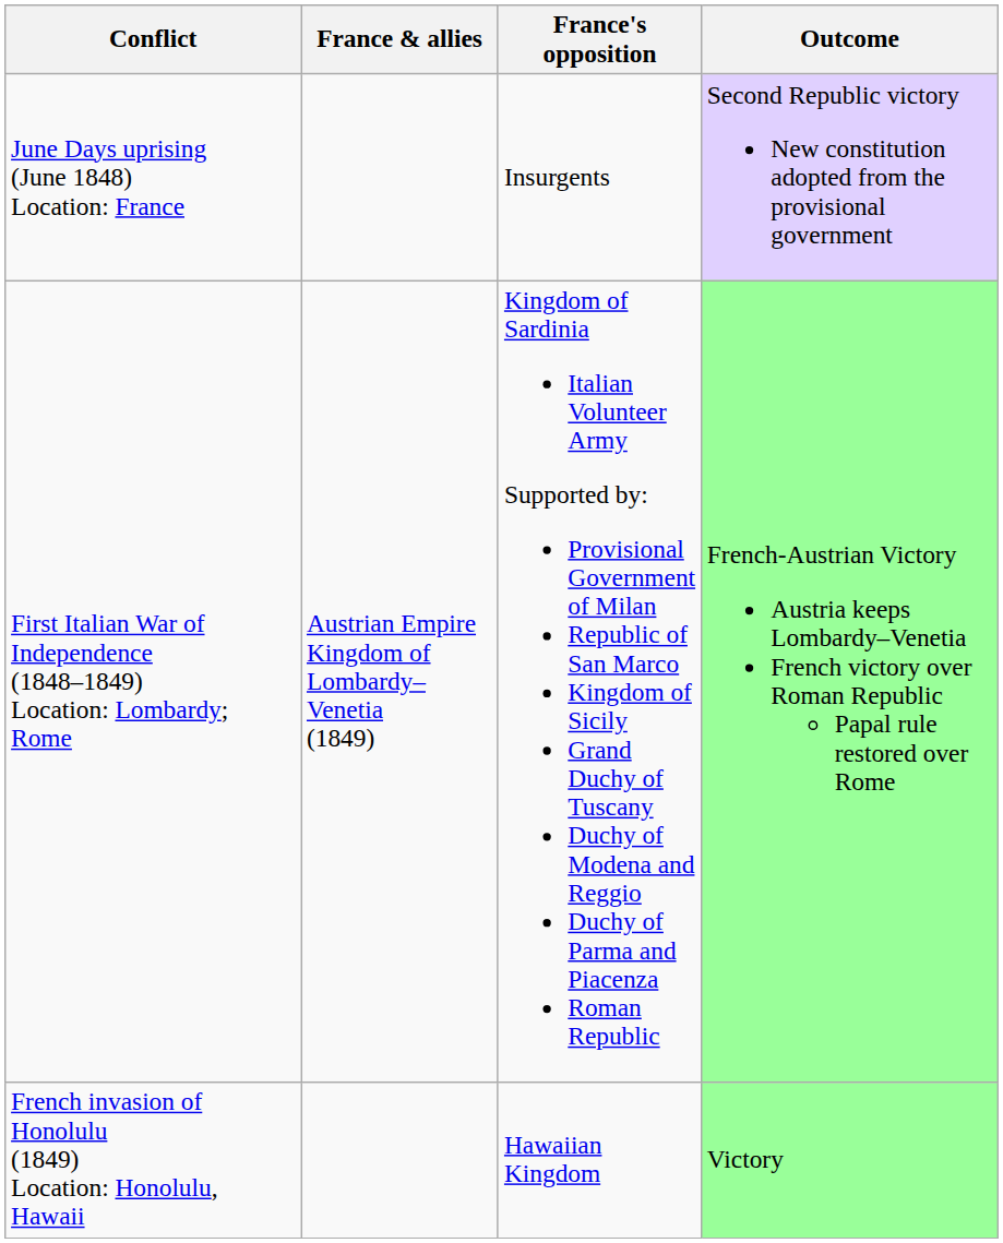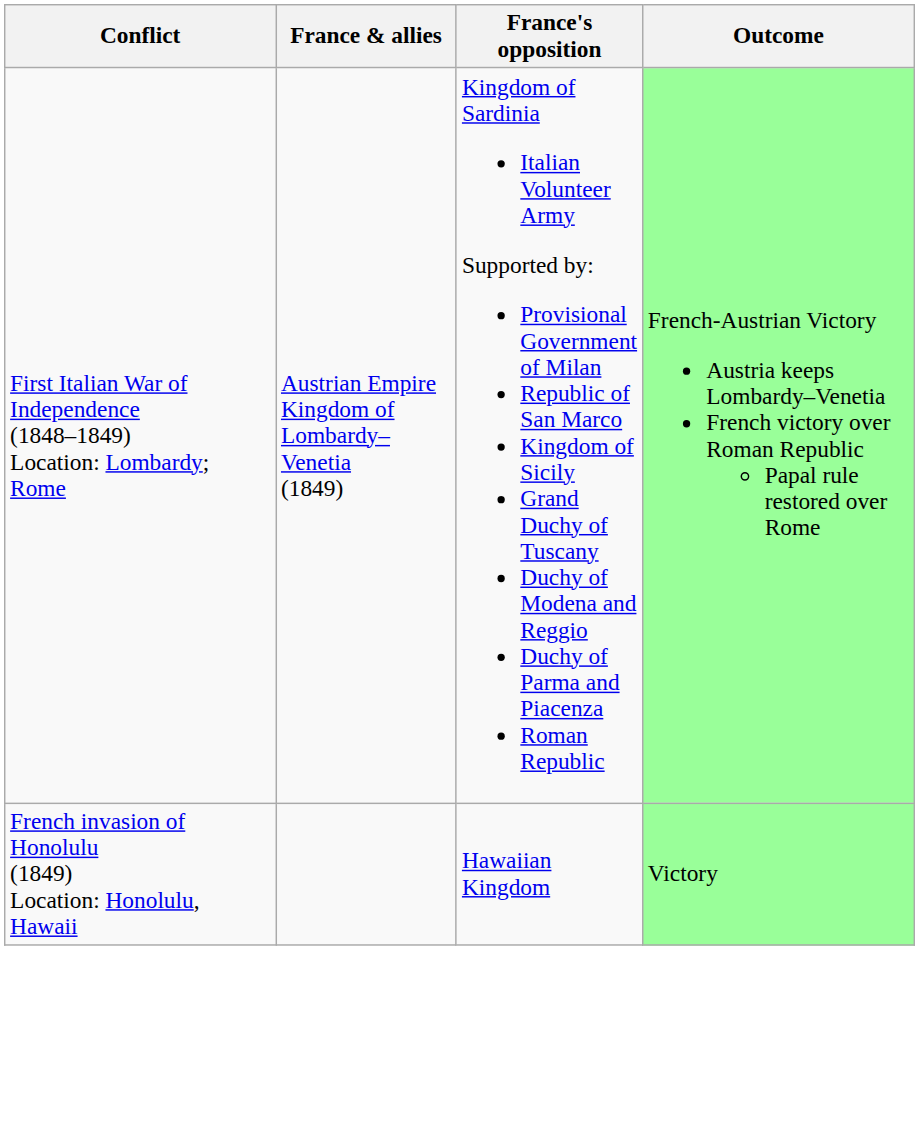 <table class="wikitable sortable" width="100%">
 <tr>
 <th width=30%>Conflict</th>
 <th width=20%>France & allies</th>
 <th width=20%>France's opposition</th>
 <th width=30%>Outcome</th>
-</tr>
-<tr>
-<td><a href='#'>June Days uprising</a><br>(June 1848)<br>Location: <a href='#'>France</a></td>
-<td></td>
-<td>Insurgents</td>
-<td style="background:#E0D0FF">Second Republic victory<br><ul><li>New constitution adopted from the provisional government</li></ul></td>
 </tr>
 <tr>
 <td><a href='#'>First Italian War of Independence</a><br>(1848–1849)<br>Location: <a href='#'>Lombardy</a>; <a href='#'>Rome</a></td>
 <td> <a href='#'>Austrian Empire</a><br> <a href='#'>Kingdom of Lombardy–Venetia</a><br> (1849)</td>
 <td> <a href='#'>Kingdom of Sardinia</a><br><ul><li> <a href='#'>Italian Volunteer Army</a></li></ul>Supported by:<ul><li> <a href='#'>Provisional Government of Milan</a></li><li> <a href='#'>Republic of San Marco</a></li><li> <a href='#'>Kingdom of Sicily</a></li><li> <a href='#'>Grand Duchy of Tuscany</a></li><li> <a href='#'>Duchy of Modena and Reggio</a></li><li> <a href='#'>Duchy of Parma and Piacenza</a></li><li> <a href='#'>Roman Republic</a></li></ul></td>
 <td style="background:#99ff99">French-Austrian Victory<br><ul><li>Austria keeps Lombardy–Venetia</li><li>French victory over Roman Republic<ul><li>Papal rule restored over Rome</li></ul></li></ul></td>
 </tr>
 <tr>
 <td><a href='#'>French invasion of Honolulu</a><br>(1849)<br>Location: <a href='#'>Honolulu</a>, <a href='#'>Hawaii</a></td>
 <td></td>
 <td> <a href='#'>Hawaiian Kingdom</a></td>
 <td style="background:#99ff99">Victory</td>
 </tr>
 </table>
